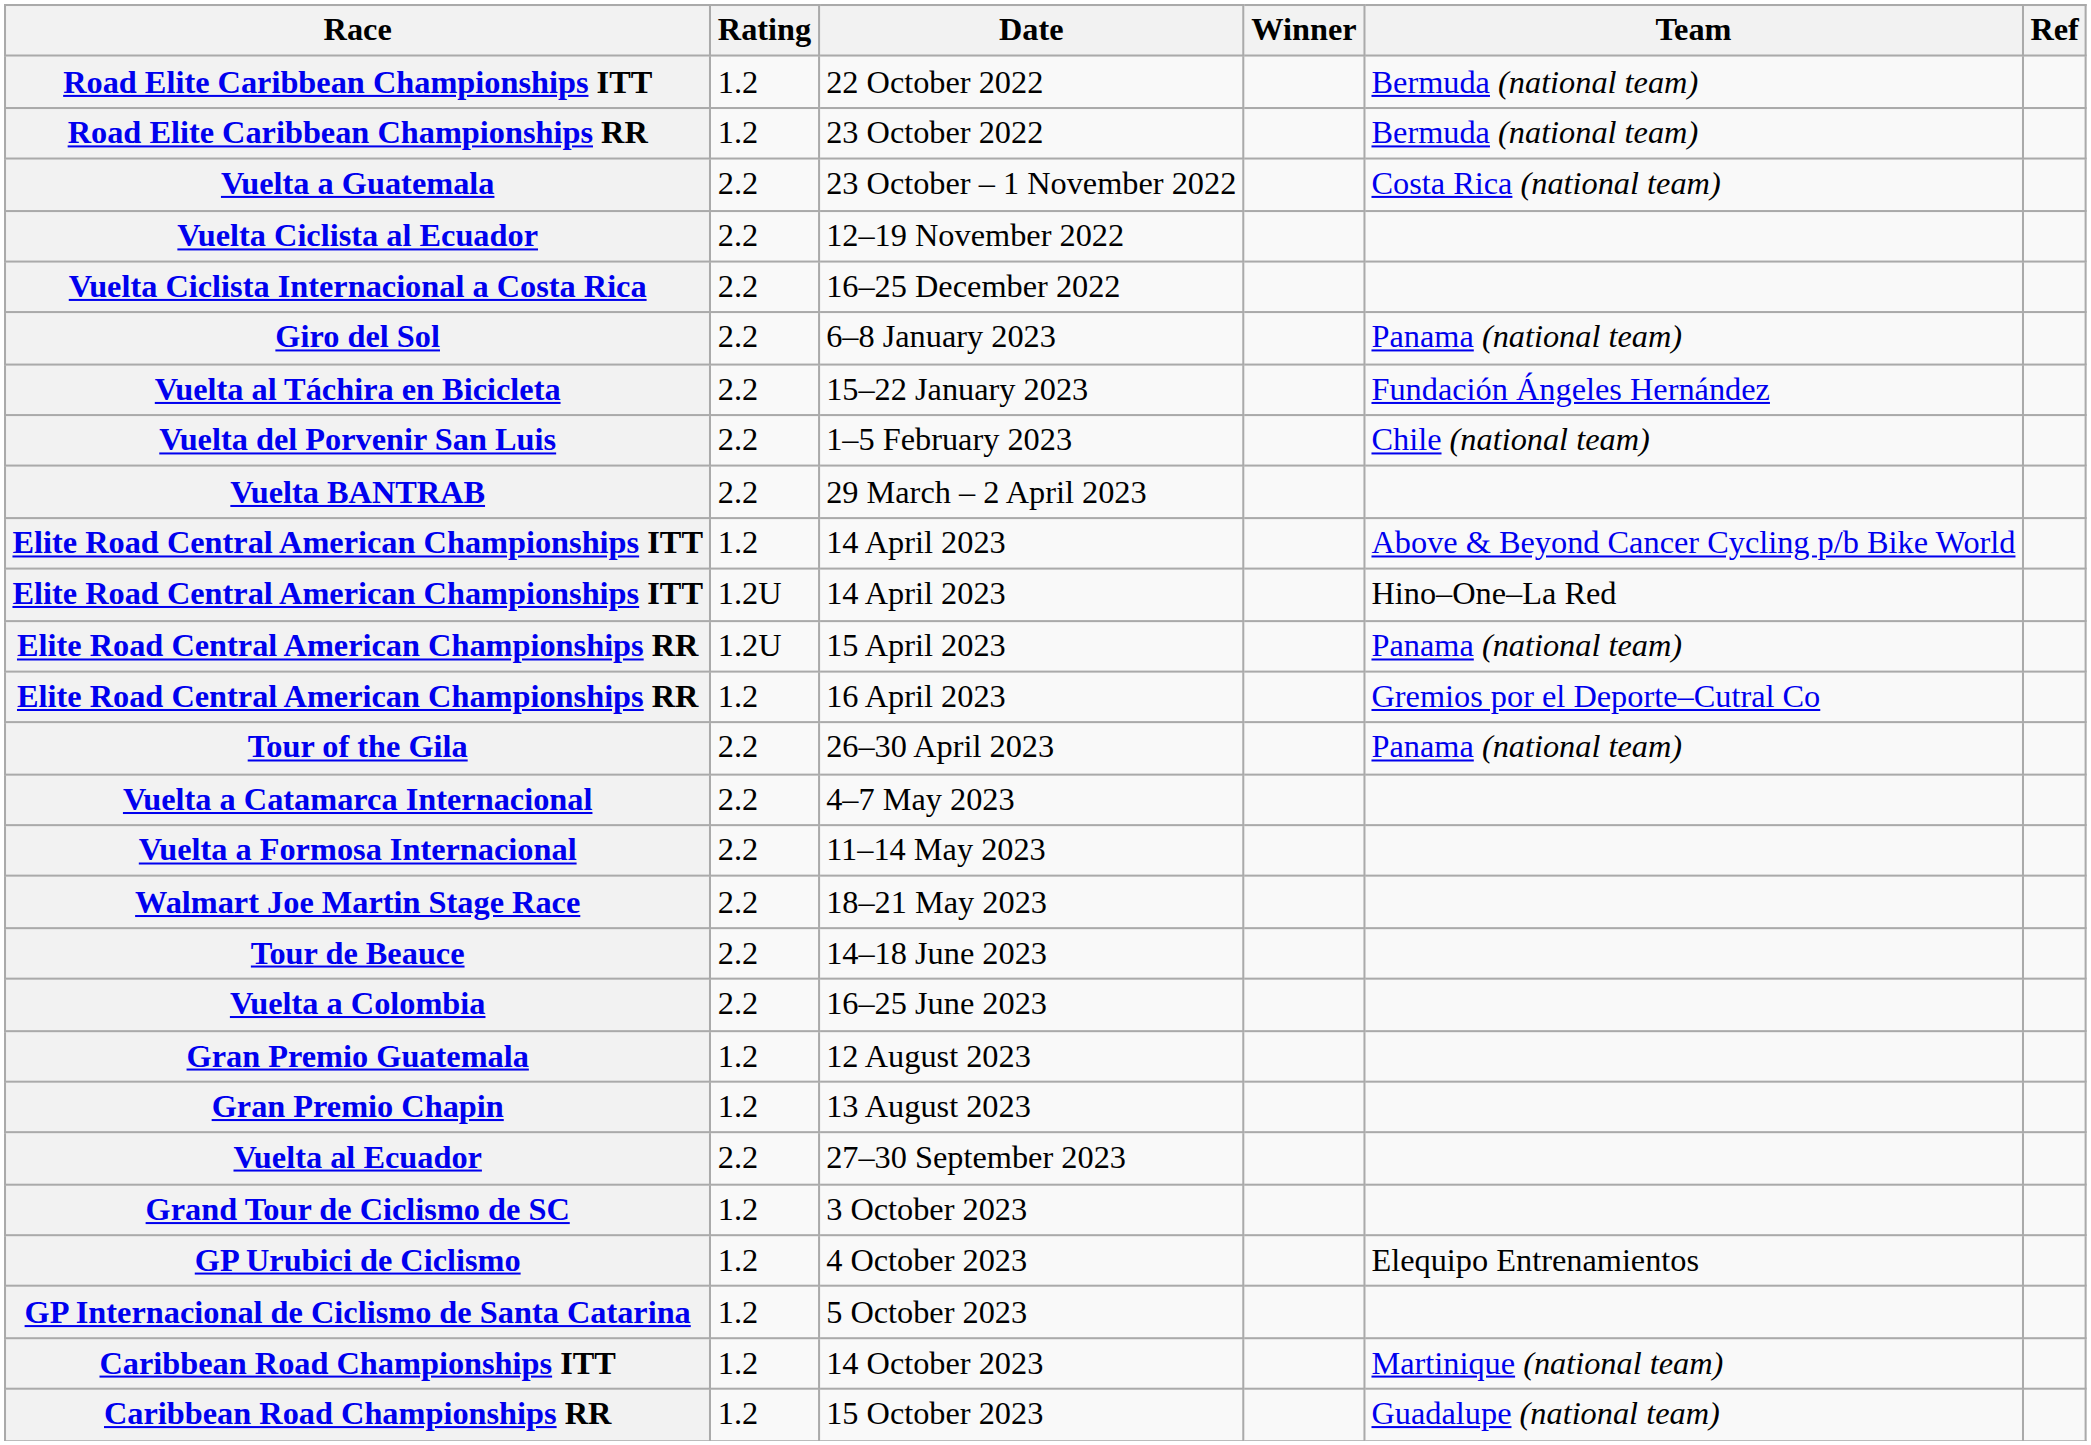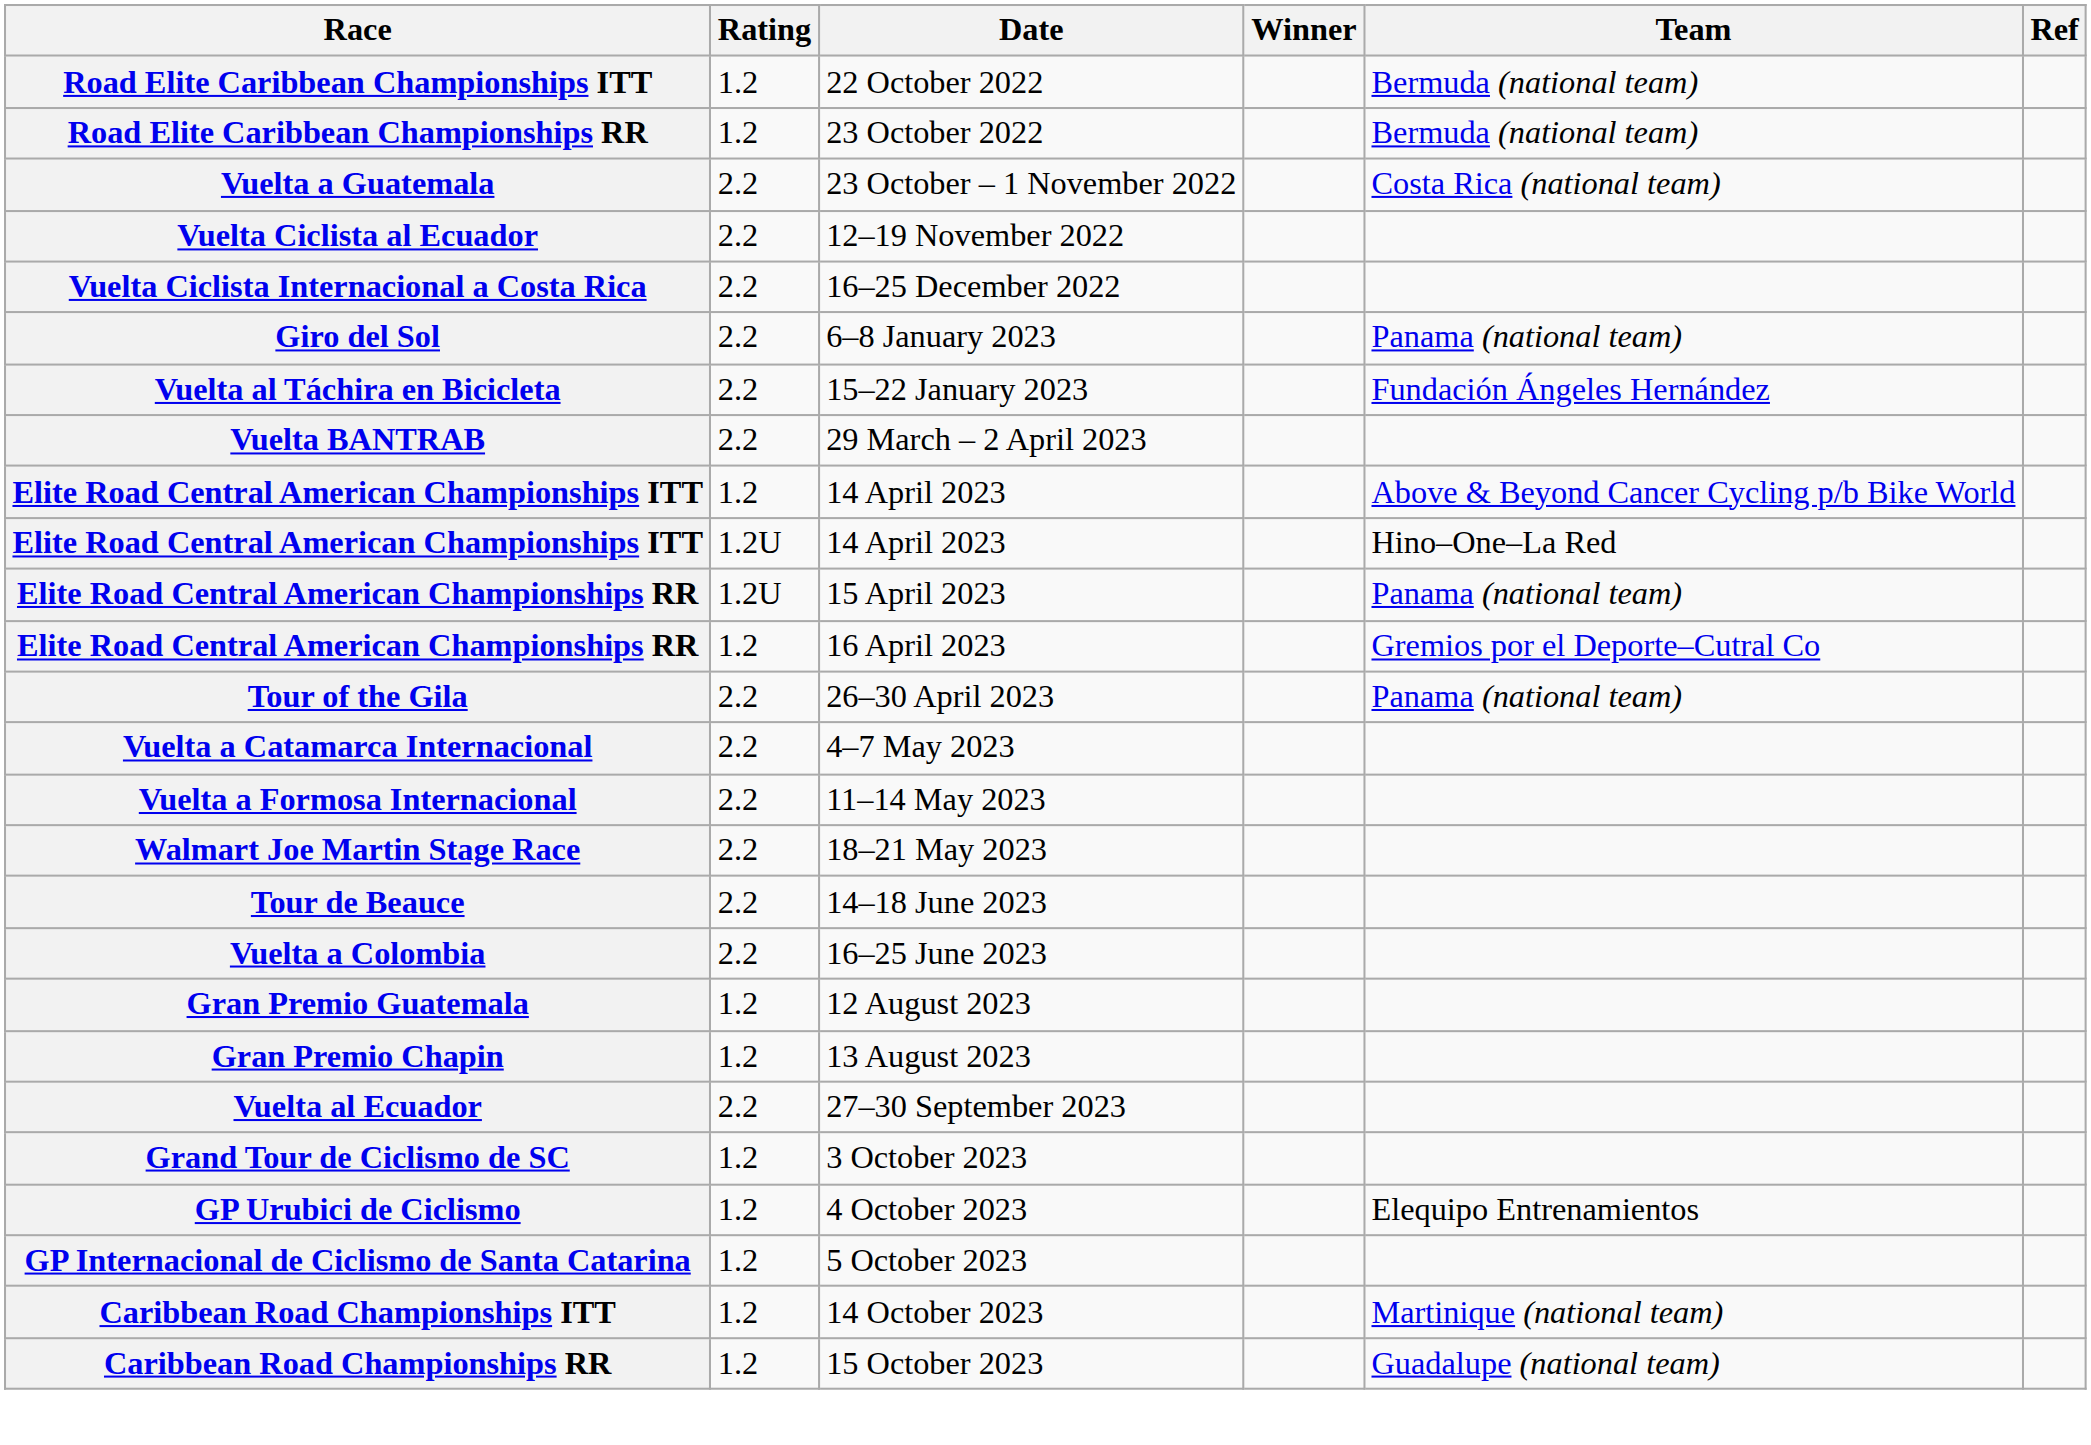 <table class="wikitable plainrowheaders">
 <tr>
 <th scope="col">Race</th>
 <th scope="col">Rating</th>
 <th scope="col">Date</th>
 <th scope="col">Winner</th>
 <th scope="col">Team</th>
 <th scope="col">Ref</th>
 </tr>
 <tr>
 <th scope="row"> <a href='#'>Road Elite Caribbean Championships</a> ITT</th>
 <td>1.2</td>
 <td>22 October 2022</td>
 <td></td>
 <td><a href='#'>Bermuda</a> <em>(national team)</em></td>
 <td></td>
 </tr>
 <tr>
 <th scope="row"> <a href='#'>Road Elite Caribbean Championships</a> RR</th>
 <td>1.2</td>
 <td>23 October 2022</td>
 <td></td>
 <td><a href='#'>Bermuda</a> <em>(national team)</em></td>
 <td></td>
 </tr>
 <tr>
 <th scope="row"> <a href='#'>Vuelta a Guatemala</a></th>
 <td>2.2</td>
 <td>23 October – 1 November 2022</td>
 <td></td>
 <td><a href='#'>Costa Rica</a> <em>(national team)</em></td>
 <td></td>
 </tr>
 <tr>
 <th scope="row"> <a href='#'>Vuelta Ciclista al Ecuador</a></th>
 <td>2.2</td>
 <td>12–19 November 2022</td>
 <td></td>
 <td></td>
 <td></td>
 </tr>
 <tr>
 <th scope="row"> <a href='#'>Vuelta Ciclista Internacional a Costa Rica</a></th>
 <td>2.2</td>
 <td>16–25 December 2022</td>
 <td></td>
 <td></td>
 <td></td>
 </tr>
 <tr>
 <th scope="row"> <a href='#'>Giro del Sol</a></th>
 <td>2.2</td>
 <td>6–8 January 2023</td>
 <td></td>
 <td><a href='#'>Panama</a> <em>(national team)</em></td>
 <td></td>
 </tr>
 <tr>
 <th scope="row"> <a href='#'>Vuelta al Táchira en Bicicleta</a></th>
 <td>2.2</td>
 <td>15–22 January 2023</td>
 <td></td>
 <td><a href='#'>Fundación Ángeles Hernández</a></td>
-<td></td>
-</tr>
-<tr>
-<th scope="row"> <a href='#'>Vuelta del Porvenir San Luis</a></th>
-<td>2.2</td>
-<td>1–5 February 2023</td>
-<td></td>
-<td><a href='#'>Chile</a> <em>(national team)</em></td>
 <td></td>
 </tr>
 <tr>
 <th scope="row"> <a href='#'>Vuelta BANTRAB</a></th>
 <td>2.2</td>
 <td>29 March – 2 April 2023</td>
 <td></td>
 <td></td>
 <td></td>
 </tr>
 <tr>
 <th scope="row"> <a href='#'>Elite Road Central American Championships</a> ITT</th>
 <td>1.2</td>
 <td>14 April 2023</td>
 <td></td>
 <td><a href='#'>Above & Beyond Cancer Cycling p/b Bike World</a></td>
 <td></td>
 </tr>
 <tr>
 <th scope="row"> <a href='#'>Elite Road Central American Championships</a> ITT</th>
 <td>1.2U</td>
 <td>14 April 2023</td>
 <td></td>
 <td>Hino–One–La Red</td>
 <td></td>
 </tr>
 <tr>
 <th scope="row"> <a href='#'>Elite Road Central American Championships</a> RR</th>
 <td>1.2U</td>
 <td>15 April 2023</td>
 <td></td>
 <td><a href='#'>Panama</a> <em>(national team)</em></td>
 <td></td>
 </tr>
 <tr>
 <th scope="row"> <a href='#'>Elite Road Central American Championships</a> RR</th>
 <td>1.2</td>
 <td>16 April 2023</td>
 <td></td>
 <td><a href='#'>Gremios por el Deporte–Cutral Co</a></td>
 <td></td>
 </tr>
 <tr>
 <th scope="row"> <a href='#'>Tour of the Gila</a></th>
 <td>2.2</td>
 <td>26–30 April 2023</td>
 <td></td>
 <td><a href='#'>Panama</a> <em>(national team)</em></td>
 <td></td>
 </tr>
 <tr>
 <th scope="row"> <a href='#'>Vuelta a Catamarca Internacional</a></th>
 <td>2.2</td>
 <td>4–7 May 2023</td>
 <td></td>
 <td></td>
 <td></td>
 </tr>
 <tr>
 <th scope="row"> <a href='#'>Vuelta a Formosa Internacional</a></th>
 <td>2.2</td>
 <td>11–14 May 2023</td>
 <td></td>
 <td></td>
 <td></td>
 </tr>
 <tr>
 <th scope="row"> <a href='#'>Walmart Joe Martin Stage Race</a></th>
 <td>2.2</td>
 <td>18–21 May 2023</td>
 <td></td>
 <td></td>
 <td></td>
 </tr>
 <tr>
 <th scope="row"> <a href='#'>Tour de Beauce</a></th>
 <td>2.2</td>
 <td>14–18 June 2023</td>
 <td></td>
 <td></td>
 <td></td>
 </tr>
 <tr>
 <th scope="row"> <a href='#'>Vuelta a Colombia</a></th>
 <td>2.2</td>
 <td>16–25 June 2023</td>
 <td></td>
 <td></td>
 <td></td>
 </tr>
 <tr>
 <th scope="row"> <a href='#'>Gran Premio Guatemala</a></th>
 <td>1.2</td>
 <td>12 August 2023</td>
 <td></td>
 <td></td>
 <td></td>
 </tr>
 <tr>
 <th scope="row"> <a href='#'>Gran Premio Chapin</a></th>
 <td>1.2</td>
 <td>13 August 2023</td>
 <td></td>
 <td></td>
 <td></td>
 </tr>
 <tr>
 <th scope="row"> <a href='#'>Vuelta al Ecuador</a></th>
 <td>2.2</td>
 <td>27–30 September 2023</td>
 <td></td>
 <td></td>
 <td></td>
 </tr>
 <tr>
 <th scope="row"> <a href='#'>Grand Tour de Ciclismo de SC</a></th>
 <td>1.2</td>
 <td>3 October 2023</td>
 <td></td>
 <td></td>
 <td></td>
 </tr>
 <tr>
 <th scope="row"> <a href='#'>GP Urubici de Ciclismo</a></th>
 <td>1.2</td>
 <td>4 October 2023</td>
 <td></td>
 <td>Elequipo Entrenamientos</td>
 <td></td>
 </tr>
 <tr>
 <th scope="row"> <a href='#'>GP Internacional de Ciclismo de Santa Catarina</a></th>
 <td>1.2</td>
 <td>5 October 2023</td>
 <td></td>
 <td></td>
 <td></td>
 </tr>
 <tr>
 <th scope="row"> <a href='#'>Caribbean Road Championships</a> ITT</th>
 <td>1.2</td>
 <td>14 October 2023</td>
 <td></td>
 <td><a href='#'>Martinique</a> <em>(national team)</em></td>
 <td></td>
 </tr>
 <tr>
 <th scope="row"> <a href='#'>Caribbean Road Championships</a> RR</th>
 <td>1.2</td>
 <td>15 October 2023</td>
 <td></td>
 <td><a href='#'>Guadalupe</a> <em>(national team)</em></td>
 <td></td>
 </tr>
 </table>
